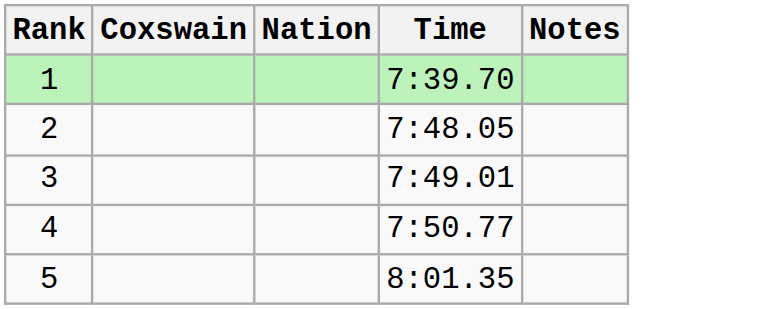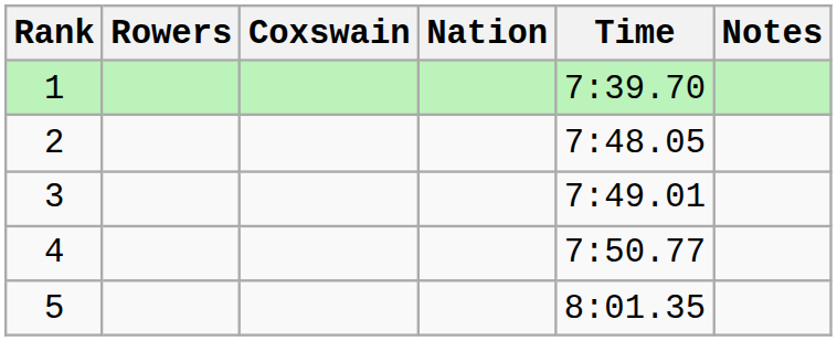 <table class="wikitable sortable" style=text-align:center>
 <tr>
 <th>Rank</th>
+<th>Rowers</th>
 <th>Coxswain</th>
 <th>Nation</th>
 <th>Time</th>
 <th>Notes</th>
 </tr>
 <tr bgcolor=bbf3bb>
 <td>1</td>
 <td align=left></td>
 <td align=left></td>
+<td align=left></td>
 <td>7:39.70</td>
 <td></td>
 </tr>
 <tr>
 <td>2</td>
+<td align=left></td>
 <td align=left></td>
 <td align=left></td>
 <td>7:48.05</td>
 <td></td>
 </tr>
 <tr>
 <td>3</td>
 <td align=left></td>
 <td align=left></td>
+<td align=left></td>
 <td>7:49.01</td>
 <td></td>
 </tr>
 <tr>
 <td>4</td>
+<td align=left></td>
 <td align=left></td>
 <td align=left></td>
 <td>7:50.77</td>
 <td></td>
 </tr>
 <tr>
 <td>5</td>
 <td align=left></td>
 <td align=left></td>
+<td align=left></td>
 <td>8:01.35</td>
 <td></td>
 </tr>
 </table>
